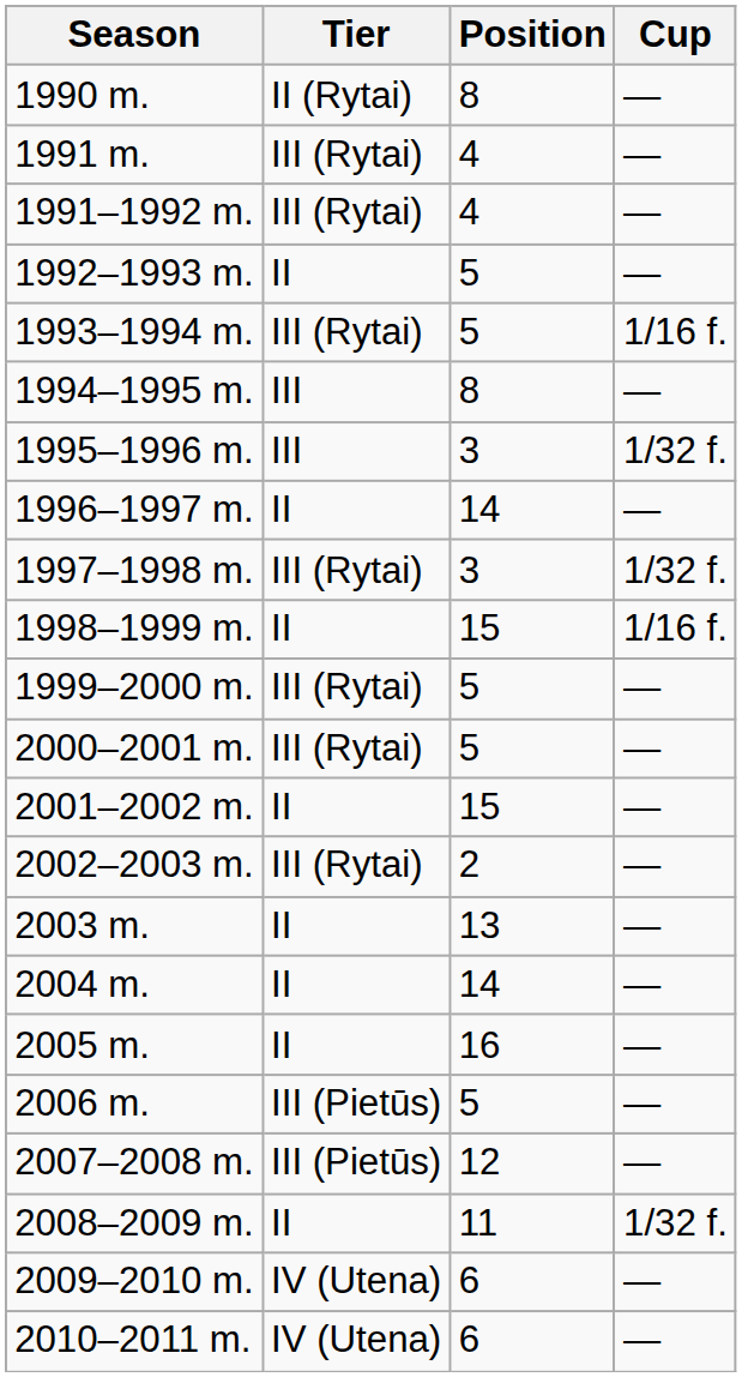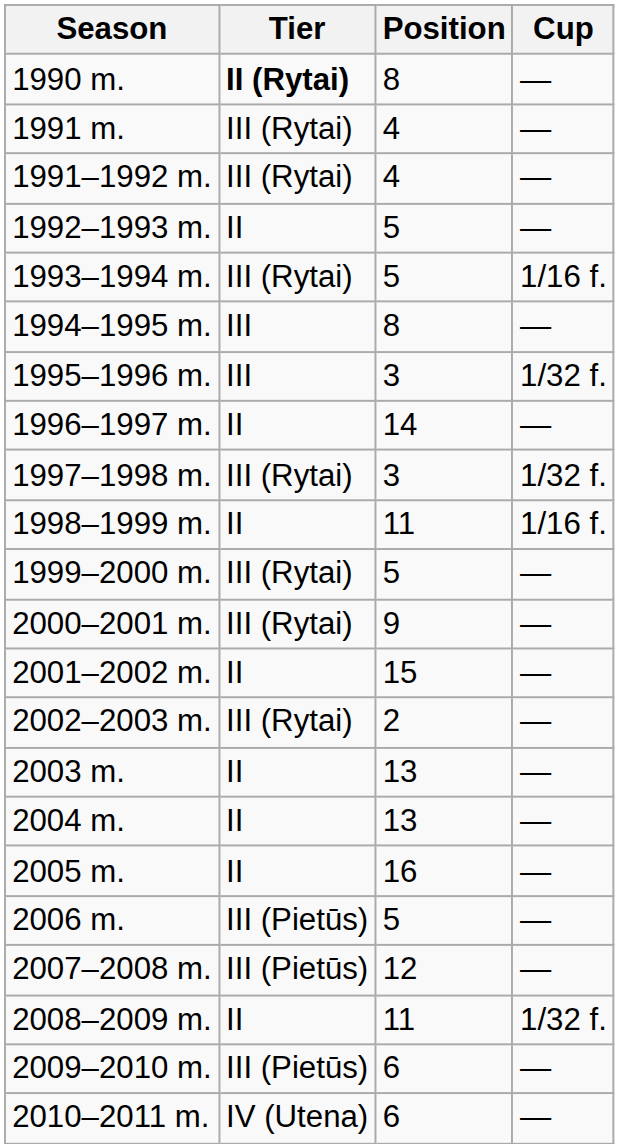 <table class="wikitable">
 <tr>
 <th>Season</th>
 <th>Tier</th>
 <th>Position</th>
 <th>Cup</th>
 </tr>
 <tr>
 <td>1990 m.</td>
-<td>II (Rytai)</td>
+<td><strong>II (Rytai)</strong></td>
 <td>8</td>
 <td>—</td>
 </tr>
 <tr>
 <td>1991 m.</td>
 <td>III (Rytai)</td>
 <td>4</td>
 <td>—</td>
 </tr>
 <tr>
 <td>1991–1992 m.</td>
 <td>III (Rytai)</td>
 <td>4</td>
 <td>—</td>
 </tr>
 <tr>
 <td>1992–1993 m.</td>
 <td>II</td>
 <td>5</td>
 <td>—</td>
 </tr>
 <tr>
 <td>1993–1994 m.</td>
 <td>III (Rytai)</td>
 <td>5</td>
 <td>1/16 f.</td>
 </tr>
 <tr>
 <td>1994–1995 m.</td>
 <td>III</td>
 <td>8</td>
 <td>—</td>
 </tr>
 <tr>
 <td>1995–1996 m.</td>
 <td>III</td>
 <td>3</td>
 <td>1/32 f.</td>
 </tr>
 <tr>
 <td>1996–1997 m.</td>
 <td>II</td>
 <td>14</td>
 <td>—</td>
 </tr>
 <tr>
 <td>1997–1998 m.</td>
 <td>III (Rytai)</td>
 <td>3</td>
 <td>1/32 f.</td>
 </tr>
 <tr>
 <td>1998–1999 m.</td>
 <td>II</td>
-<td>15</td>
+<td>11</td>
 <td>1/16 f.</td>
 </tr>
 <tr>
 <td>1999–2000 m.</td>
 <td>III (Rytai)</td>
 <td>5</td>
 <td>—</td>
 </tr>
 <tr>
 <td>2000–2001 m.</td>
 <td>III (Rytai)</td>
-<td>5</td>
+<td>9</td>
 <td>—</td>
 </tr>
 <tr>
 <td>2001–2002 m.</td>
 <td>II</td>
 <td>15</td>
 <td>—</td>
 </tr>
 <tr>
 <td>2002–2003 m.</td>
 <td>III (Rytai)</td>
 <td>2</td>
 <td>—</td>
 </tr>
 <tr>
 <td>2003 m.</td>
 <td>II</td>
 <td>13</td>
 <td>—</td>
 </tr>
 <tr>
 <td>2004 m.</td>
 <td>II</td>
-<td>14</td>
+<td>13</td>
 <td>—</td>
 </tr>
 <tr>
 <td>2005 m.</td>
 <td>II</td>
 <td>16</td>
 <td>—</td>
 </tr>
 <tr>
 <td>2006 m.</td>
 <td>III (Pietūs)</td>
 <td>5</td>
 <td>—</td>
 </tr>
 <tr>
 <td>2007–2008 m.</td>
 <td>III (Pietūs)</td>
 <td>12</td>
 <td>—</td>
 </tr>
 <tr>
 <td>2008–2009 m.</td>
 <td>II</td>
 <td>11</td>
 <td>1/32 f.</td>
 </tr>
 <tr>
 <td>2009–2010 m.</td>
-<td>IV (Utena)</td>
+<td>III (Pietūs)</td>
 <td>6</td>
 <td>—</td>
 </tr>
 <tr>
 <td>2010–2011 m.</td>
 <td>IV (Utena)</td>
 <td>6</td>
 <td>—</td>
 </tr>
 </table>
